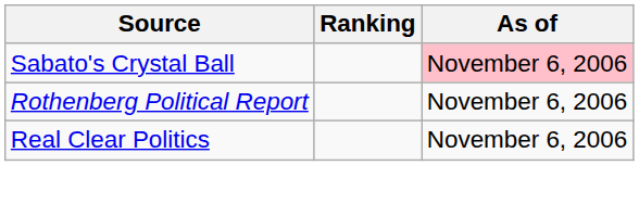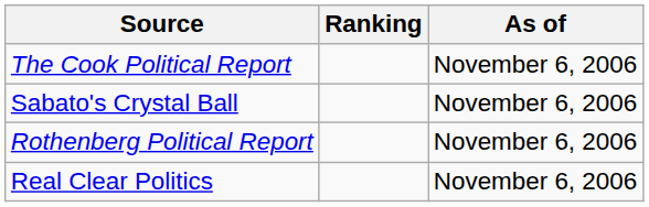 <table class="wikitable" style="text-align:center">
 <tr>
 <th>Source</th>
 <th>Ranking</th>
 <th>As of</th>
 </tr>
 <tr>
+<td align=left><em><a href='#'>The Cook Political Report</a></em></td>
+<td></td>
+<td>November 6, 2006</td>
+</tr>
+<tr>
 <td align=left><a href='#'>Sabato's Crystal Ball</a></td>
 <td></td>
-<td style="background: pink;">November 6, 2006</td>
+<td>November 6, 2006</td>
 </tr>
 <tr>
 <td align=left><a href='#'><em>Rothenberg Political Report</em></a></td>
 <td></td>
 <td>November 6, 2006</td>
 </tr>
 <tr>
 <td align=left><a href='#'>Real Clear Politics</a></td>
 <td></td>
 <td>November 6, 2006</td>
 </tr>
 </table>
